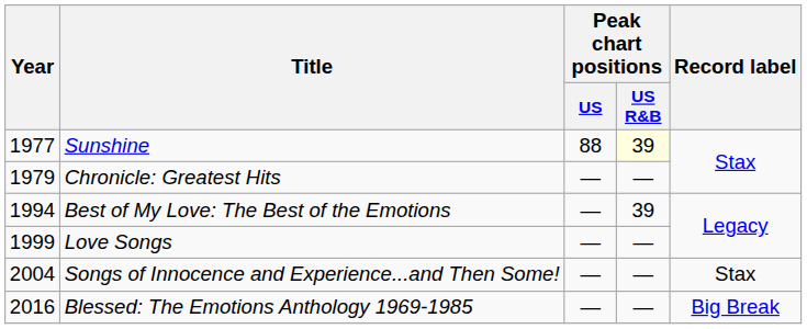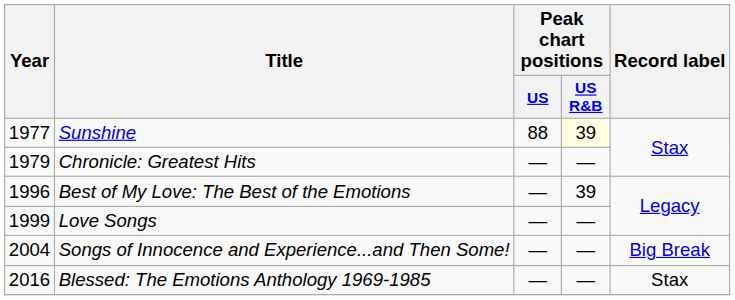 <table class="wikitable" style="text-align:center;">
 <tr>
 <th rowspan="2">Year</th>
 <th rowspan="2">Title</th>
 <th colspan="2">Peak chart positions</th>
 <th rowspan="2">Record label</th>
 </tr>
 <tr style="font-size:smaller;">
 <th width="35"><a href='#'>US</a><br></th>
 <th width="35"><a href='#'>US<br>R&B</a><br></th>
 </tr>
 <tr>
 <td>1977</td>
 <td align="left"><em><a href='#'>Sunshine</a></em></td>
 <td>88</td>
 <td style="background: lightyellow;">39</td>
 <td rowspan="2"><a href='#'>Stax</a></td>
 </tr>
 <tr>
 <td>1979</td>
 <td align="left"><em>Chronicle: Greatest Hits</em></td>
 <td>—</td>
 <td>—</td>
 </tr>
 <tr>
-<td>1994</td>
+<td>1996</td>
 <td align="left"><em>Best of My Love: The Best of the Emotions</em></td>
 <td>—</td>
 <td>39</td>
 <td rowspan="2"><a href='#'>Legacy</a></td>
 </tr>
 <tr>
 <td>1999</td>
 <td align="left"><em>Love Songs</em></td>
 <td>—</td>
 <td>—</td>
 </tr>
 <tr>
 <td>2004</td>
 <td align="left"><em>Songs of Innocence and Experience...and Then Some!</em></td>
 <td>—</td>
 <td>—</td>
-<td>Stax</td>
+<td><a href='#'>Big Break</a></td>
 </tr>
 <tr>
 <td>2016</td>
 <td align="left"><em>Blessed: The Emotions Anthology 1969-1985</em></td>
 <td>—</td>
 <td>—</td>
-<td><a href='#'>Big Break</a></td>
+<td>Stax</td>
 </tr>
 <tr>
 </tr>
 </table>
